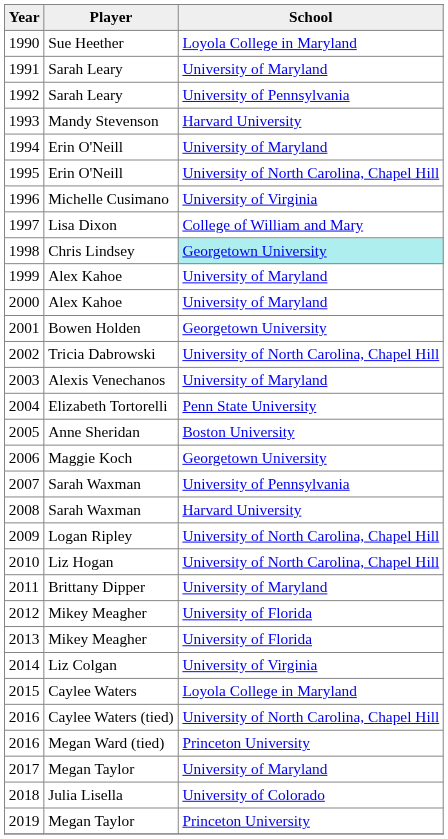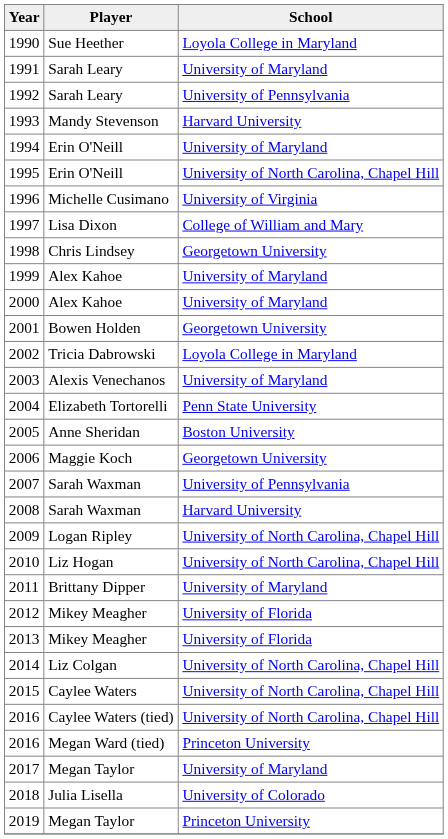 <table class="toccolours" border="1" cellpadding="4" cellspacing="2" style="border-collapse: collapse;">
 <tr style="background:#efefef;">
 <th>Year</th>
 <th>Player</th>
 <th>School</th>
 </tr>
 <tr>
 <td>1990</td>
 <td>Sue Heether</td>
 <td><a href='#'>Loyola College in Maryland</a></td>
 </tr>
 <tr>
 <td>1991</td>
 <td>Sarah Leary</td>
 <td><a href='#'>University of Maryland</a></td>
 </tr>
 <tr>
 <td>1992</td>
 <td>Sarah Leary</td>
 <td><a href='#'>University of Pennsylvania</a></td>
 </tr>
 <tr>
 <td>1993</td>
 <td>Mandy Stevenson</td>
 <td><a href='#'>Harvard University</a></td>
 </tr>
 <tr>
 <td>1994</td>
 <td>Erin O'Neill</td>
 <td><a href='#'>University of Maryland</a></td>
 </tr>
 <tr>
 <td>1995</td>
 <td>Erin O'Neill</td>
 <td><a href='#'>University of North Carolina, Chapel Hill</a></td>
 </tr>
 <tr>
 <td>1996</td>
 <td>Michelle Cusimano</td>
 <td><a href='#'>University of Virginia</a></td>
 </tr>
 <tr>
 <td>1997</td>
 <td>Lisa Dixon</td>
 <td><a href='#'>College of William and Mary</a></td>
 </tr>
 <tr>
 <td>1998</td>
 <td>Chris Lindsey</td>
-<td style="background: paleturquoise;"><a href='#'>Georgetown University</a></td>
+<td><a href='#'>Georgetown University</a></td>
 </tr>
 <tr>
 <td>1999</td>
 <td>Alex Kahoe</td>
 <td><a href='#'>University of Maryland</a></td>
 </tr>
 <tr>
 <td>2000</td>
 <td>Alex Kahoe</td>
 <td><a href='#'>University of Maryland</a></td>
 </tr>
 <tr>
 <td>2001</td>
 <td>Bowen Holden</td>
 <td><a href='#'>Georgetown University</a></td>
 </tr>
 <tr>
 <td>2002</td>
 <td>Tricia Dabrowski</td>
-<td><a href='#'>University of North Carolina, Chapel Hill</a></td>
+<td><a href='#'>Loyola College in Maryland</a></td>
 </tr>
 <tr>
 <td>2003</td>
 <td>Alexis Venechanos</td>
 <td><a href='#'>University of Maryland</a></td>
 </tr>
 <tr>
 <td>2004</td>
 <td>Elizabeth Tortorelli</td>
 <td><a href='#'>Penn State University</a></td>
 </tr>
 <tr>
 <td>2005</td>
 <td>Anne Sheridan</td>
 <td><a href='#'>Boston University</a></td>
 </tr>
 <tr>
 <td>2006</td>
 <td>Maggie Koch</td>
 <td><a href='#'>Georgetown University</a></td>
 </tr>
 <tr>
 <td>2007</td>
 <td>Sarah Waxman</td>
 <td><a href='#'>University of Pennsylvania</a></td>
 </tr>
 <tr>
 <td>2008</td>
 <td>Sarah Waxman</td>
 <td><a href='#'>Harvard University</a></td>
 </tr>
 <tr>
 <td>2009</td>
 <td>Logan Ripley</td>
 <td><a href='#'>University of North Carolina, Chapel Hill</a></td>
 </tr>
 <tr>
 <td>2010</td>
 <td>Liz Hogan</td>
 <td><a href='#'>University of North Carolina, Chapel Hill</a></td>
 </tr>
 <tr>
 <td>2011</td>
 <td>Brittany Dipper</td>
 <td><a href='#'>University of Maryland</a></td>
 </tr>
 <tr>
 <td>2012</td>
 <td>Mikey Meagher</td>
 <td><a href='#'>University of Florida</a></td>
 </tr>
 <tr>
 <td>2013</td>
 <td>Mikey Meagher</td>
 <td><a href='#'>University of Florida</a></td>
 </tr>
 <tr>
 <td>2014</td>
 <td>Liz Colgan</td>
-<td><a href='#'>University of Virginia</a></td>
+<td><a href='#'>University of North Carolina, Chapel Hill</a></td>
 </tr>
 <tr>
 <td>2015</td>
 <td>Caylee Waters</td>
-<td><a href='#'>Loyola College in Maryland</a></td>
+<td><a href='#'>University of North Carolina, Chapel Hill</a></td>
 </tr>
 <tr>
 <td>2016</td>
 <td>Caylee Waters (tied)</td>
 <td><a href='#'>University of North Carolina, Chapel Hill</a></td>
 </tr>
 <tr>
 <td>2016</td>
 <td>Megan Ward (tied)</td>
 <td><a href='#'>Princeton University</a></td>
 </tr>
 <tr>
 <td>2017</td>
 <td>Megan Taylor</td>
 <td><a href='#'>University of Maryland</a></td>
 </tr>
 <tr>
 <td>2018</td>
 <td>Julia Lisella</td>
 <td><a href='#'>University of Colorado</a></td>
 </tr>
 <tr>
 <td>2019</td>
 <td>Megan Taylor</td>
 <td><a href='#'>Princeton University</a></td>
 </tr>
 <tr>
 </tr>
 </table>
